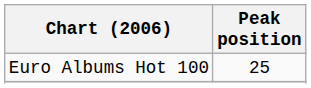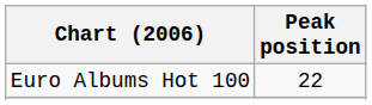 <table class="wikitable sortable">
 <tr>
 <th>Chart (2006)</th>
 <th>Peak<br>position</th>
 </tr>
 <tr>
 <td>Euro Albums Hot 100</td>
-<td style="text-align:center;">25</td>
+<td style="text-align:center;">22</td>
 </tr>
 <tr>
 </tr>
 <tr>
 </tr>
 </table>
